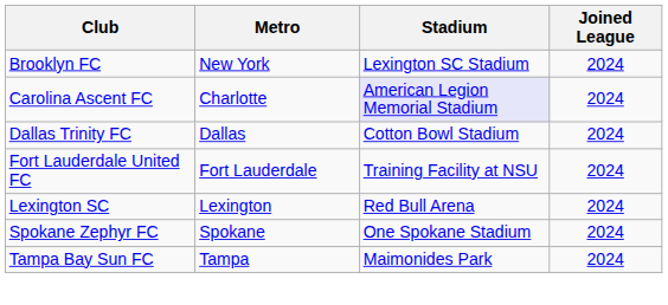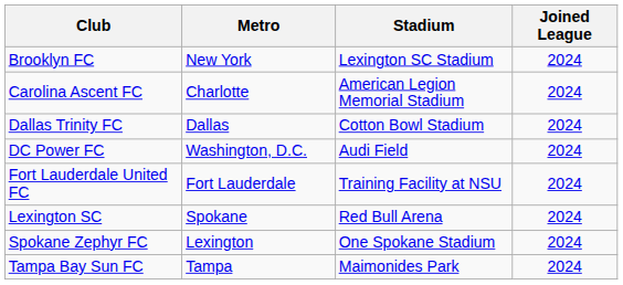 <table class="wikitable sortable">
 <tr>
 <th width="175px" scope="col">Club</th>
 <th width="150px" scope="col">Metro</th>
 <th width="175px">Stadium</th>
 <th width="100px">Joined League</th>
 </tr>
 <tr>
 <td><a href='#'>Brooklyn FC</a></td>
 <td><a href='#'>New York</a></td>
 <td><a href='#'>Lexington SC Stadium</a></td>
 <td align="center"><a href='#'>2024</a></td>
 </tr>
 <tr>
 <td><a href='#'>Carolina Ascent FC</a></td>
 <td><a href='#'>Charlotte</a></td>
-<td style="background: lavender;"><a href='#'>American Legion Memorial Stadium</a></td>
+<td><a href='#'>American Legion Memorial Stadium</a></td>
 <td align="center"><a href='#'>2024</a></td>
 </tr>
 <tr>
 <td><a href='#'>Dallas Trinity FC</a></td>
 <td><a href='#'>Dallas</a></td>
 <td><a href='#'>Cotton Bowl Stadium</a></td>
+<td align="center"><a href='#'>2024</a></td>
+</tr>
+<tr>
+<td><a href='#'>DC Power FC</a></td>
+<td><a href='#'>Washington, D.C.</a></td>
+<td><a href='#'>Audi Field</a></td>
 <td align="center"><a href='#'>2024</a></td>
 </tr>
 <tr>
 <td><a href='#'>Fort Lauderdale United FC</a></td>
 <td><a href='#'>Fort Lauderdale</a></td>
 <td><a href='#'>Training Facility at NSU</a></td>
 <td align="center"><a href='#'>2024</a></td>
 </tr>
 <tr>
 <td><a href='#'>Lexington SC</a></td>
-<td><a href='#'>Lexington</a></td>
+<td><a href='#'>Spokane</a></td>
 <td><a href='#'>Red Bull Arena</a></td>
 <td align=center><a href='#'>2024</a></td>
 </tr>
 <tr>
 <td><a href='#'>Spokane Zephyr FC</a></td>
-<td><a href='#'>Spokane</a></td>
+<td><a href='#'>Lexington</a></td>
 <td><a href='#'>One Spokane Stadium</a></td>
 <td align="center"><a href='#'>2024</a></td>
 </tr>
 <tr>
 <td><a href='#'>Tampa Bay Sun FC</a></td>
 <td><a href='#'>Tampa</a></td>
 <td><a href='#'>Maimonides Park</a></td>
 <td align="center"><a href='#'>2024</a></td>
 </tr>
 </table>
